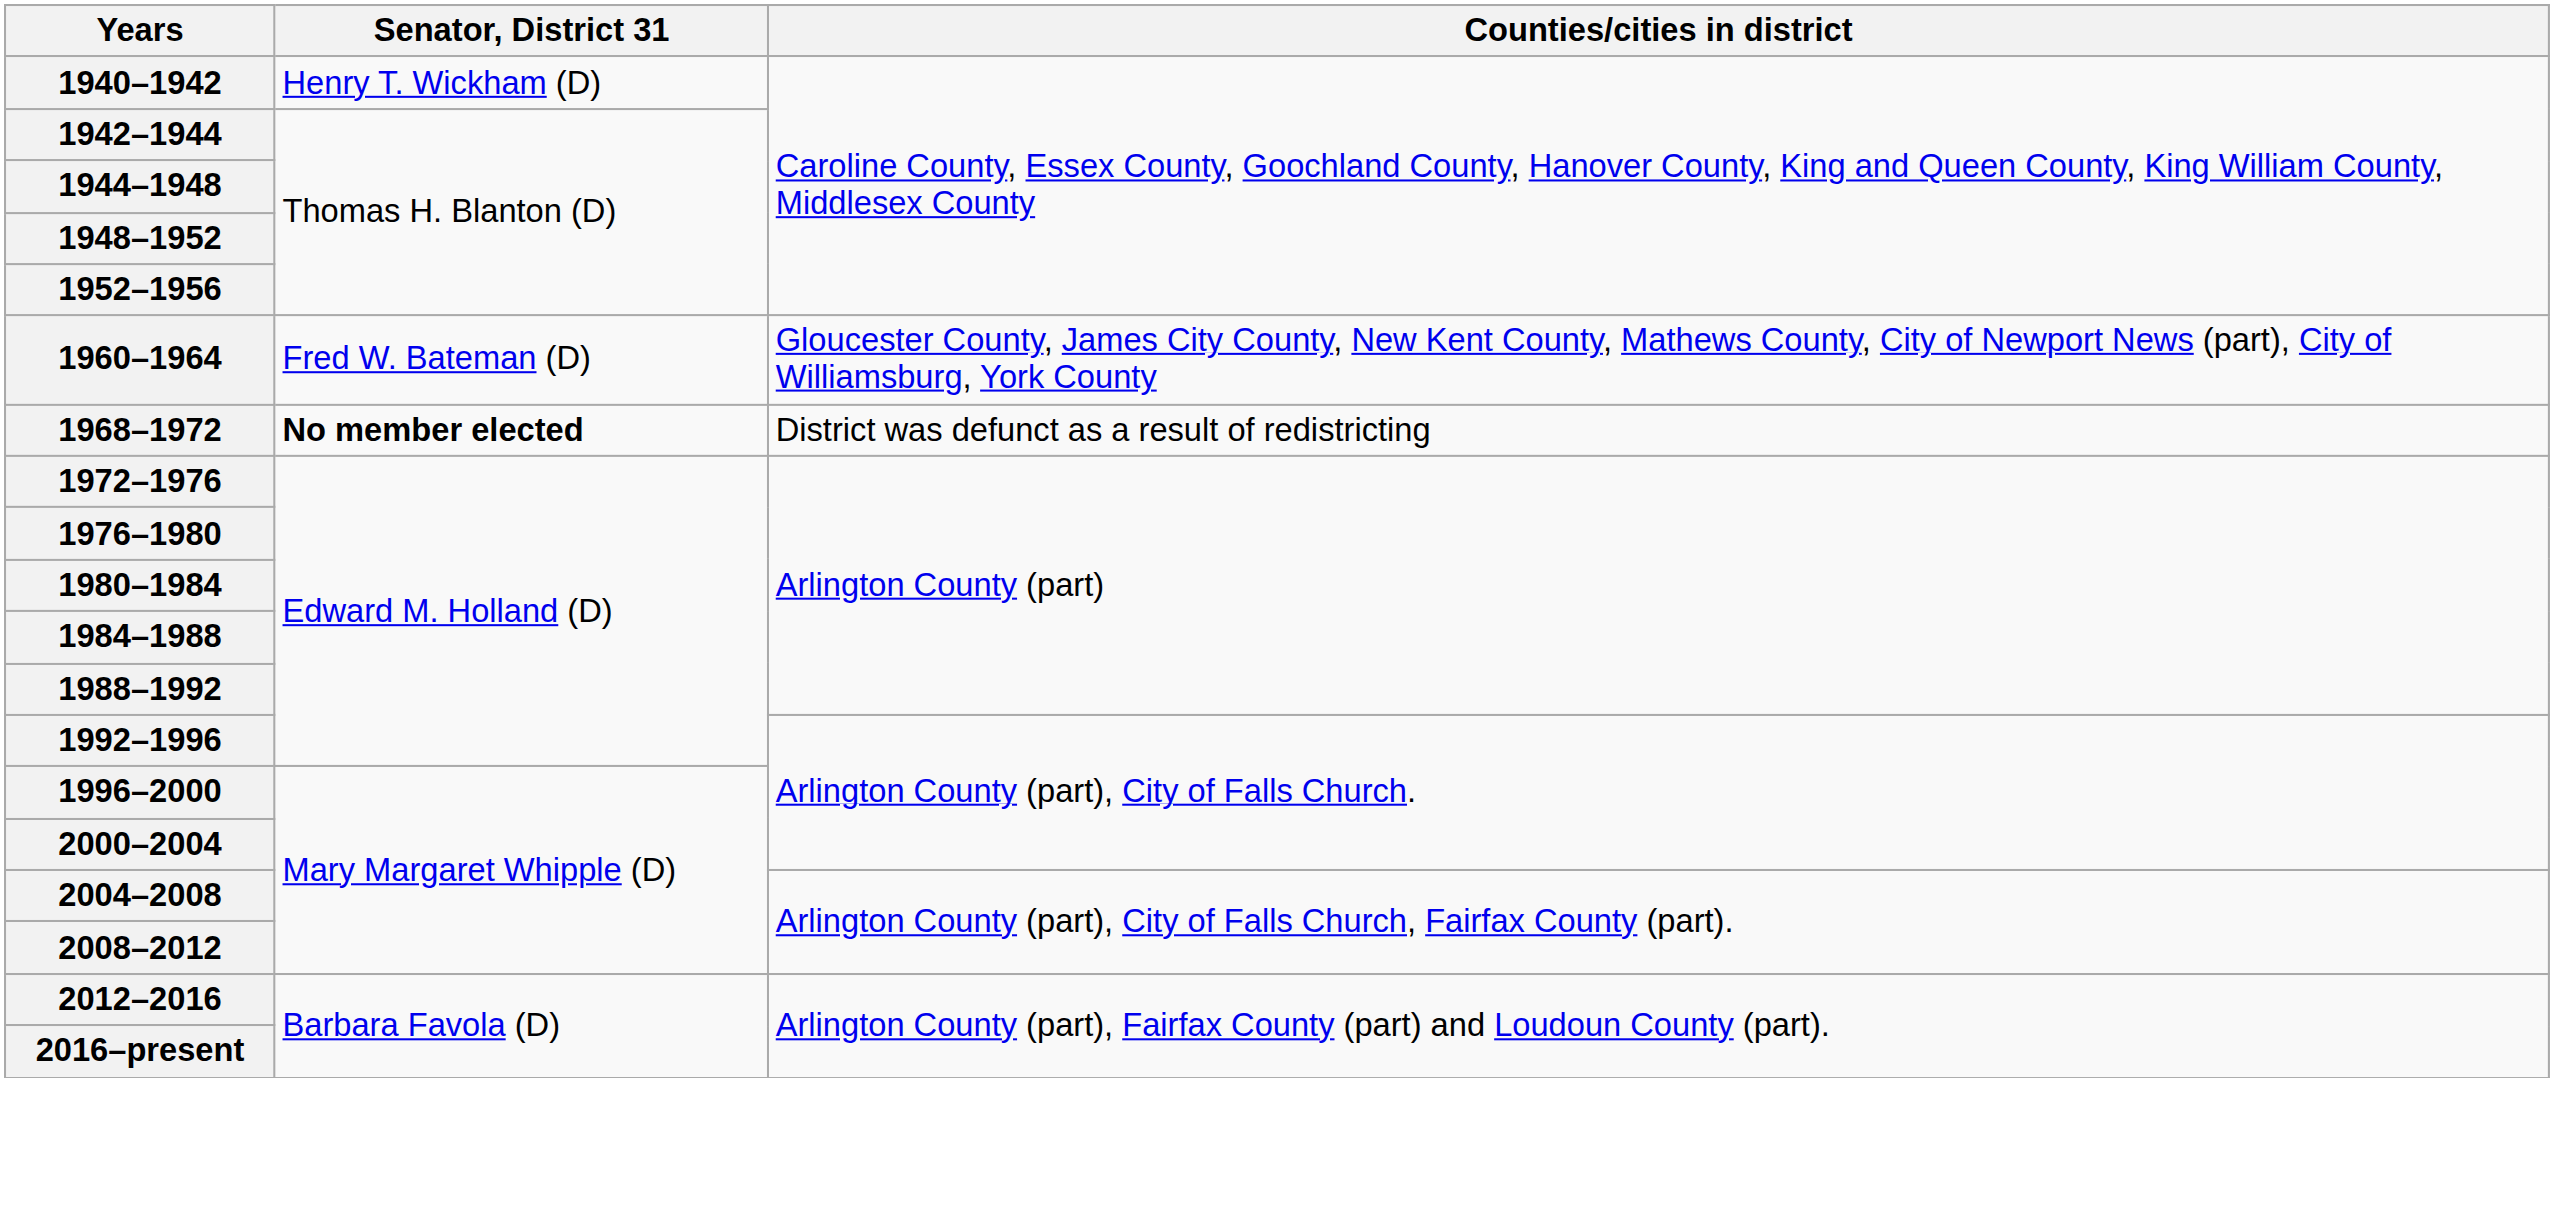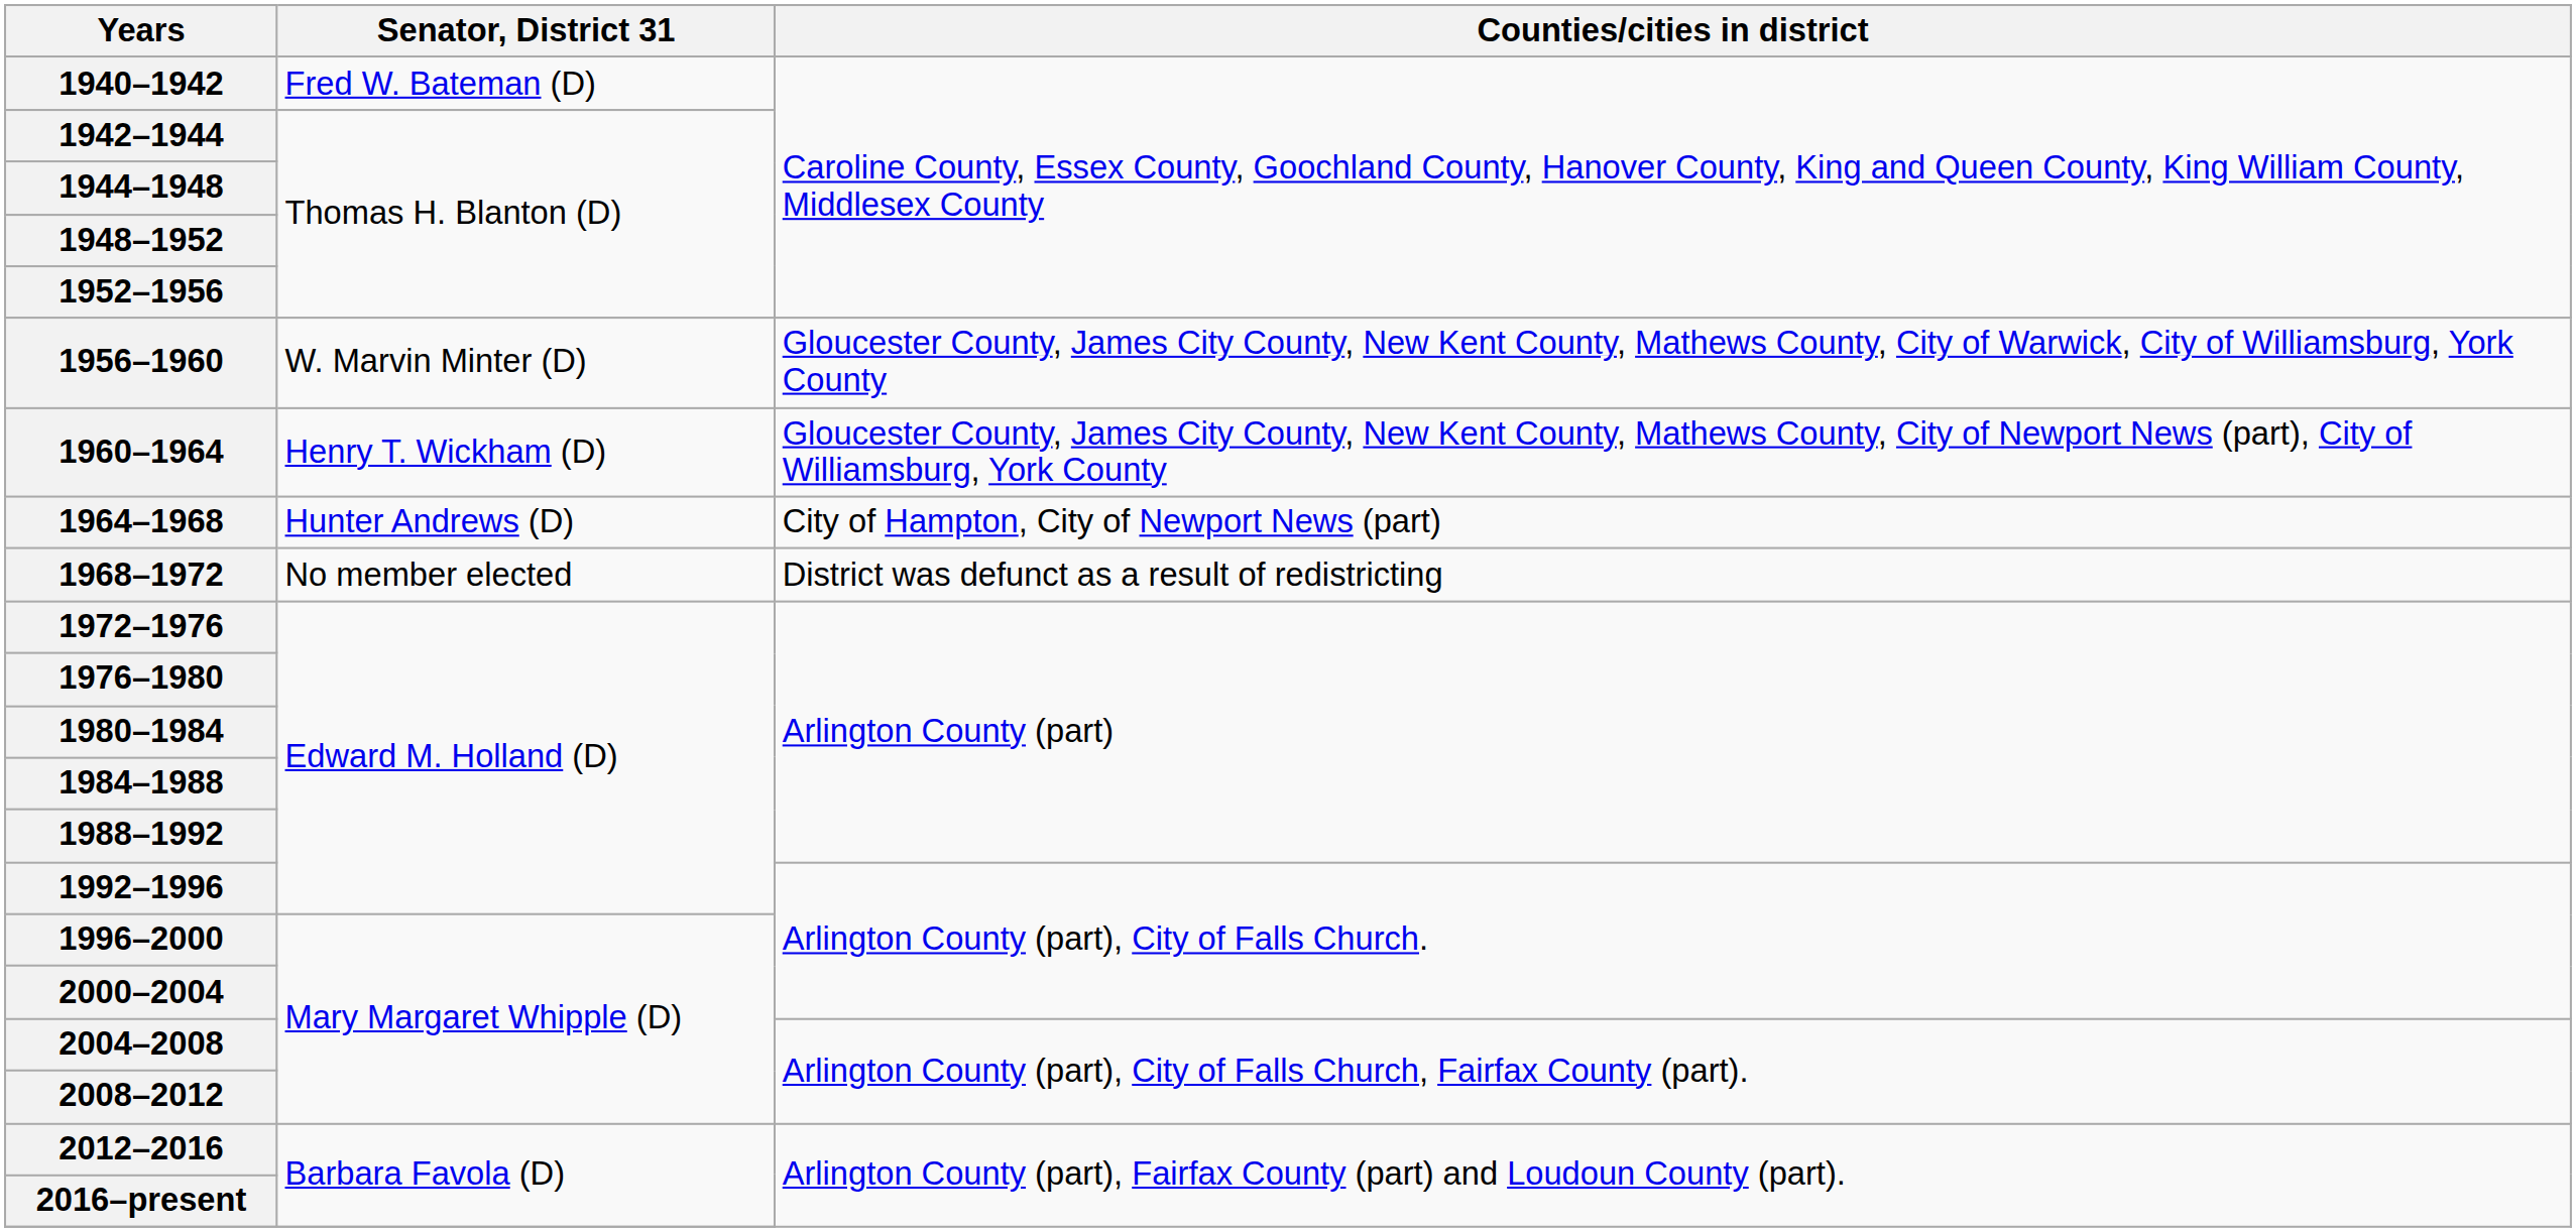 <table class="wikitable">
 <tr>
 <th>Years</th>
 <th>Senator, District 31</th>
 <th width=70%>Counties/cities in district</th>
 </tr>
 <tr>
 <th>1940–1942</th>
-<td rowspan = 1 ><a href='#'>Henry T. Wickham</a> (D)</td>
+<td rowspan = 1 ><a href='#'>Fred W. Bateman</a> (D)</td>
 <td rowspan = 5><a href='#'>Caroline County</a>, <a href='#'>Essex County</a>, <a href='#'>Goochland County</a>, <a href='#'>Hanover County</a>, <a href='#'>King and Queen County</a>, <a href='#'>King William County</a>, <a href='#'>Middlesex County</a></td>
 </tr>
 <tr>
 <th>1942–1944</th>
 <td rowspan = 4 >Thomas H. Blanton (D)</td>
 </tr>
 <tr>
 <th>1944–1948</th>
 </tr>
 <tr>
 <th>1948–1952</th>
 </tr>
 <tr>
 <th>1952–1956</th>
 </tr>
 <tr>
+<th>1956–1960</th>
+<td rowspan = 1 >W. Marvin Minter (D)</td>
+<td rowspan = 1><a href='#'>Gloucester County</a>, <a href='#'>James City County</a>, <a href='#'>New Kent County</a>, <a href='#'>Mathews County</a>, <a href='#'>City of Warwick</a>, <a href='#'>City of Williamsburg</a>, <a href='#'>York County</a></td>
+</tr>
+<tr>
 <th>1960–1964</th>
-<td rowspan = 1 ><a href='#'>Fred W. Bateman</a> (D)</td>
+<td rowspan = 1 ><a href='#'>Henry T. Wickham</a> (D)</td>
 <td rowspan = 1><a href='#'>Gloucester County</a>, <a href='#'>James City County</a>, <a href='#'>New Kent County</a>, <a href='#'>Mathews County</a>, <a href='#'>City of Newport News</a> (part), <a href='#'>City of Williamsburg</a>, <a href='#'>York County</a></td>
 </tr>
 <tr>
+<th>1964–1968</th>
+<td rowspan = 1 ><a href='#'>Hunter Andrews</a> (D)</td>
+<td rowspan = 1>City of <a href='#'>Hampton</a>, City of <a href='#'>Newport News</a> (part)</td>
+</tr>
+<tr>
 <th>1968–1972</th>
-<td rowspan = 1><strong>No member elected</strong></td>
+<td rowspan = 1>No member elected</td>
 <td rowspan = 1>District was defunct as a result of redistricting</td>
 </tr>
 <tr>
 <th>1972–1976</th>
 <td rowspan = 6 ><a href='#'>Edward M. Holland</a> (D)</td>
 <td rowspan = 5><a href='#'>Arlington County</a> (part)</td>
 </tr>
 <tr>
 <th>1976–1980</th>
 </tr>
 <tr>
 <th>1980–1984</th>
 </tr>
 <tr>
 <th>1984–1988</th>
 </tr>
 <tr>
 <th>1988–1992</th>
 </tr>
 <tr>
 <th>1992–1996</th>
 <td rowspan = 3><a href='#'>Arlington County</a> (part), <a href='#'>City of Falls Church</a>.</td>
 </tr>
 <tr>
 <th>1996–2000</th>
 <td rowspan = 4 ><a href='#'>Mary Margaret Whipple</a> (D)</td>
 </tr>
 <tr>
 <th>2000–2004</th>
 </tr>
 <tr>
 <th>2004–2008</th>
 <td rowspan = 2><a href='#'>Arlington County</a> (part), <a href='#'>City of Falls Church</a>, <a href='#'>Fairfax County</a> (part).</td>
 </tr>
 <tr>
 <th>2008–2012</th>
 </tr>
 <tr>
 <th>2012–2016</th>
 <td rowspan = 2 ><a href='#'>Barbara Favola</a> (D)</td>
 <td rowspan = 3><a href='#'>Arlington County</a> (part), <a href='#'>Fairfax County</a> (part) and <a href='#'>Loudoun County</a> (part).</td>
 </tr>
 <tr>
 <th>2016–present</th>
 </tr>
 <tr>
 </tr>
 </table>
